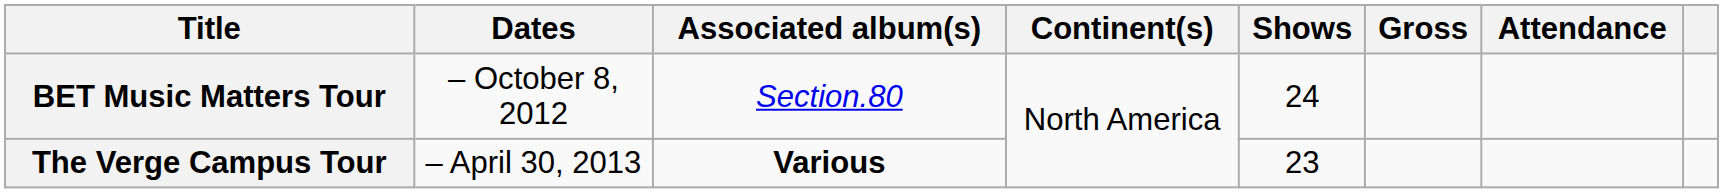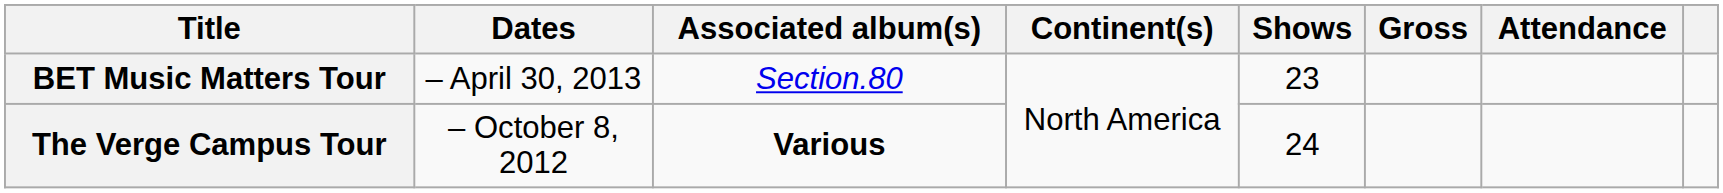 <table class="wikitable sortable plainrowheaders" style="text-align:center;" width=100%>
 <tr>
 <th scope="col">Title</th>
 <th scope="col" width=14%>Dates</th>
 <th scope="col">Associated album(s)</th>
 <th scope="col">Continent(s)</th>
 <th scope="col">Shows</th>
 <th scope="col">Gross</th>
 <th scope="col">Attendance</th>
 <th scope="col" width=2% class="unsortable"></th>
 </tr>
 <tr>
 <th scope="row">BET Music Matters Tour</th>
-<td> – October 8, 2012</td>
+<td> – April 30, 2013</td>
 <td><em><a href='#'>Section.80</a></em></td>
 <td rowspan="2">North America</td>
-<td>24</td>
+<td>23</td>
 <td></td>
 <td></td>
 <td align="center"></td>
 </tr>
 <tr>
 <th scope="row">The Verge Campus Tour </th>
-<td> – April 30, 2013</td>
+<td> – October 8, 2012</td>
 <td><strong>Various</strong></td>
-<td>23</td>
+<td>24</td>
 <td></td>
 <td></td>
 <td align="center"></td>
 </tr>
 </table>
